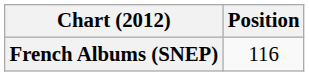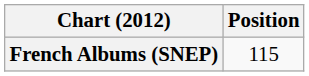 <table class="wikitable plainrowheaders" style="text-align:center;">
 <tr>
 <th>Chart (2012)</th>
 <th>Position</th>
 </tr>
 <tr>
 <th scope="row">French Albums (SNEP)</th>
-<td>116</td>
+<td>115</td>
 </tr>
 </table>
